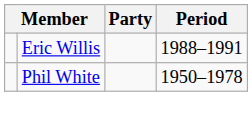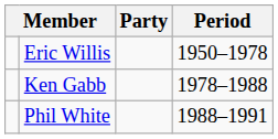 <table class="wikitable">
 <tr>
 <th colspan="2">Member</th>
 <th>Party</th>
 <th>Period</th>
 </tr>
 <tr>
 <td> </td>
 <td><a href='#'>Eric Willis</a></td>
 <td></td>
-<td>1988–1991</td>
+<td>1950–1978</td>
+</tr>
+<tr>
+<td> </td>
+<td><a href='#'>Ken Gabb</a></td>
+<td></td>
+<td>1978–1988</td>
 </tr>
 <tr>
 <td> </td>
 <td><a href='#'>Phil White</a></td>
 <td></td>
-<td>1950–1978</td>
+<td>1988–1991</td>
 </tr>
 </table>
